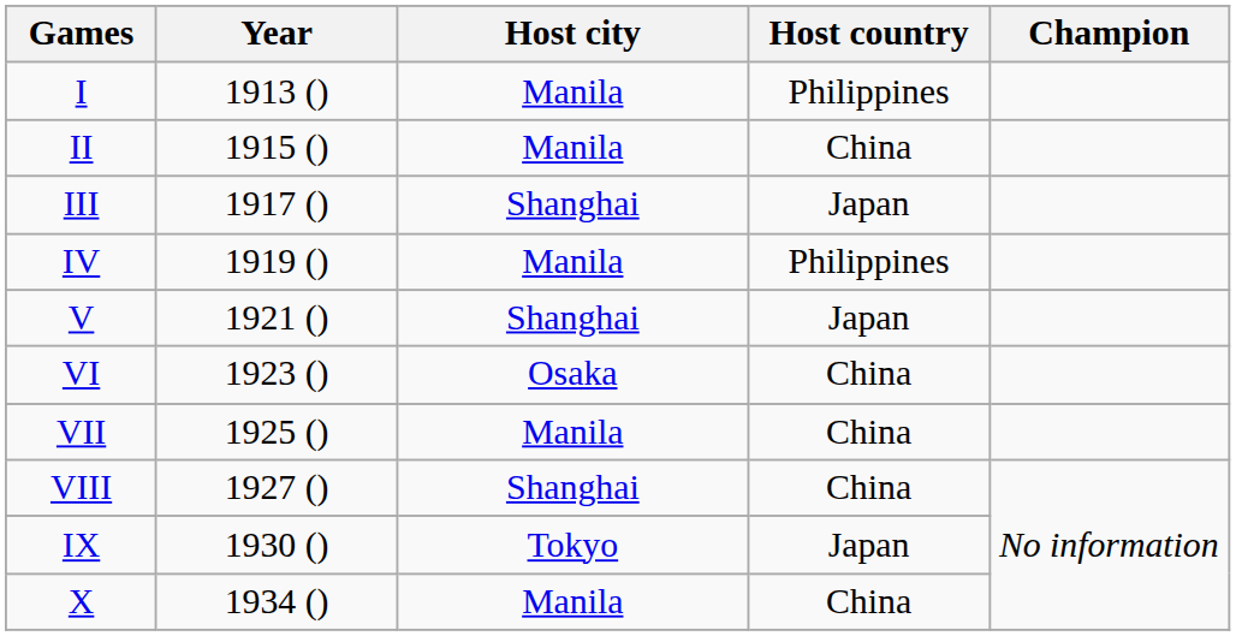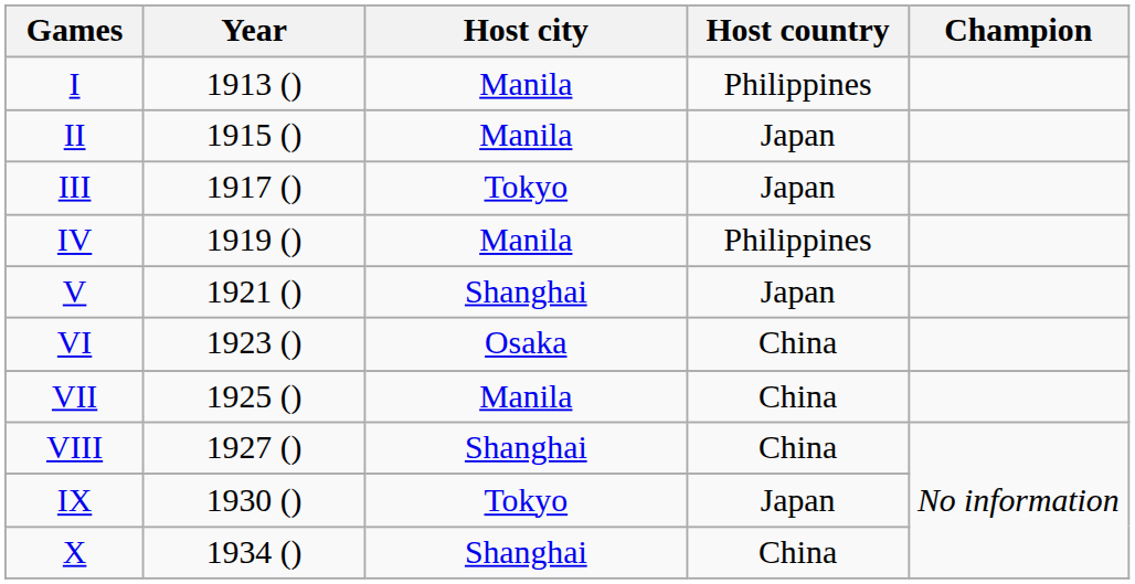 <table class=wikitable style="text-align:center">
 <tr>
 <th width=60>Games</th>
 <th width=100>Year</th>
 <th width=150>Host city</th>
 <th width=100>Host country</th>
 <th width=100>Champion</th>
 </tr>
 <tr>
 <td><a href='#'>I</a></td>
 <td>1913 ()</td>
 <td><a href='#'>Manila</a></td>
 <td>Philippines</td>
 <td></td>
 </tr>
 <tr>
 <td><a href='#'>II</a></td>
 <td>1915 ()</td>
 <td><a href='#'>Manila</a></td>
-<td>China</td>
+<td>Japan</td>
 <td></td>
 </tr>
 <tr>
 <td><a href='#'>III</a></td>
 <td>1917 ()</td>
-<td><a href='#'>Shanghai</a></td>
+<td><a href='#'>Tokyo</a></td>
 <td>Japan</td>
 <td></td>
 </tr>
 <tr>
 <td><a href='#'>IV</a></td>
 <td>1919 ()</td>
 <td><a href='#'>Manila</a></td>
 <td>Philippines</td>
 <td></td>
 </tr>
 <tr>
 <td><a href='#'>V</a></td>
 <td>1921 ()</td>
 <td><a href='#'>Shanghai</a></td>
 <td>Japan</td>
 <td></td>
 </tr>
 <tr>
 <td><a href='#'>VI</a></td>
 <td>1923 ()</td>
 <td><a href='#'>Osaka</a></td>
 <td>China</td>
 <td></td>
 </tr>
 <tr>
 <td><a href='#'>VII</a></td>
 <td>1925 ()</td>
 <td><a href='#'>Manila</a></td>
 <td>China</td>
 <td></td>
 </tr>
 <tr>
 <td><a href='#'>VIII</a></td>
 <td>1927 ()</td>
 <td><a href='#'>Shanghai</a></td>
 <td>China</td>
 <td rowspan=3><em>No information</em></td>
 </tr>
 <tr>
 <td><a href='#'>IX</a></td>
 <td>1930 ()</td>
 <td><a href='#'>Tokyo</a></td>
 <td>Japan</td>
 </tr>
 <tr>
 <td><a href='#'>X</a></td>
 <td>1934 ()</td>
-<td><a href='#'>Manila</a></td>
+<td><a href='#'>Shanghai</a></td>
 <td>China</td>
 </tr>
 </table>
